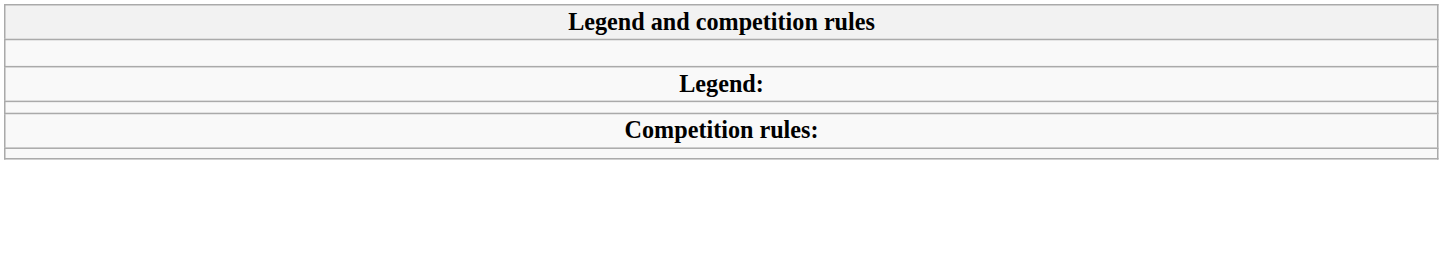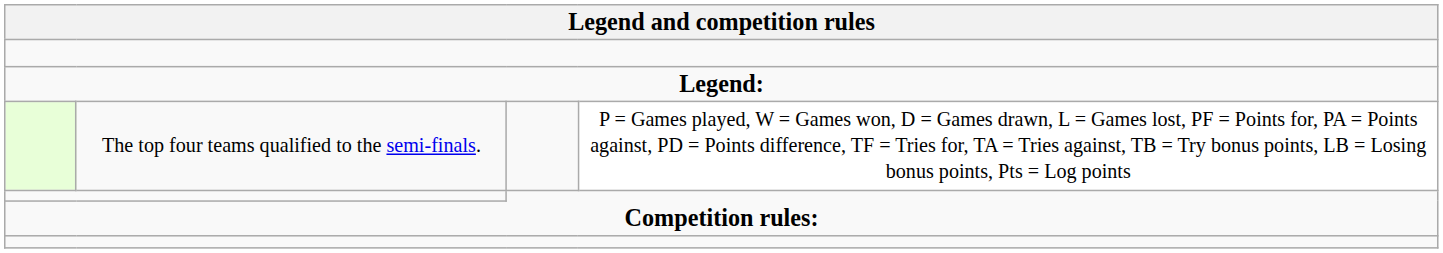 <table class="wikitable collapsible collapsed" style="text-align:center; line-height:100%; font-size:100%; width:60%;">
 <tr>
 <th colspan="4" style="border:0px">Legend and competition rules</th>
 </tr>
 <tr>
 <td colspan="4" style="height:10px"></td>
 </tr>
 <tr>
 <td colspan="4" style="border:0px"><strong>Legend:</strong></td>
 </tr>
 <tr>
+<td style="height:10px; width:5%; background:#E8FFD8;"></td>
+<td style="width:30%;"><small>The top four teams qualified to the <a href='#'>semi-finals</a>.</small></td>
+<td style="width:5%;"></td>
+<td style="width:60%; background:#FFFFFF;"><small>P = Games played, W = Games won, D = Games drawn, L = Games lost, PF = Points for, PA = Points against, PD = Points difference, TF = Tries for, TA = Tries against, TB = Try bonus points, LB = Losing bonus points, Pts = Log points</small></td>
+</tr>
+<tr>
 <td colspan="2"></td>
 </tr>
 <tr>
 <td colspan="4" style="border:0px"><strong>Competition rules:</strong></td>
 </tr>
 <tr>
 <td colspan="4"></td>
 </tr>
 </table>
